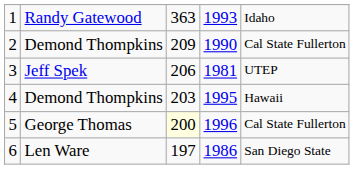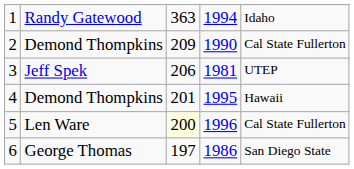 <table class="wikitable">
 <tr>
 </tr>
 <tr>
 <td>1</td>
 <td><a href='#'>Randy Gatewood</a></td>
 <td>363</td>
-<td><a href='#'>1993</a></td>
+<td><a href='#'>1994</a></td>
 <td style="font-size:80%;">Idaho</td>
 </tr>
 <tr>
 <td>2</td>
 <td>Demond Thompkins</td>
 <td>209</td>
 <td><a href='#'>1990</a></td>
 <td style="font-size:80%;">Cal State Fullerton</td>
 </tr>
 <tr>
 <td>3</td>
 <td><a href='#'>Jeff Spek</a></td>
 <td>206</td>
 <td><a href='#'>1981</a></td>
 <td style="font-size:80%;">UTEP</td>
 </tr>
 <tr>
 <td>4</td>
 <td>Demond Thompkins</td>
-<td>203</td>
+<td>201</td>
 <td><a href='#'>1995</a></td>
 <td style="font-size:80%;">Hawaii</td>
 </tr>
 <tr>
 <td>5</td>
-<td>George Thomas</td>
+<td>Len Ware</td>
 <td style="background: lightyellow;">200</td>
 <td><a href='#'>1996</a></td>
 <td style="font-size:80%;">Cal State Fullerton</td>
 </tr>
 <tr>
 <td>6</td>
-<td>Len Ware</td>
+<td>George Thomas</td>
 <td>197</td>
 <td><a href='#'>1986</a></td>
 <td style="font-size:80%;">San Diego State</td>
 </tr>
 </table>
